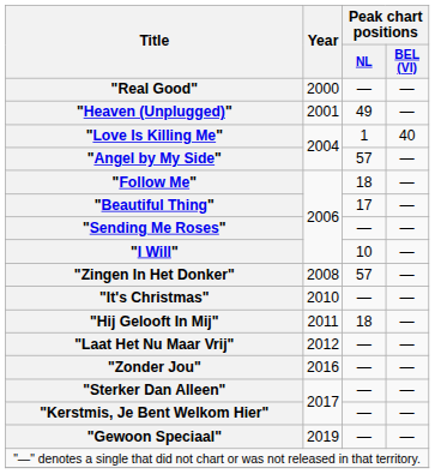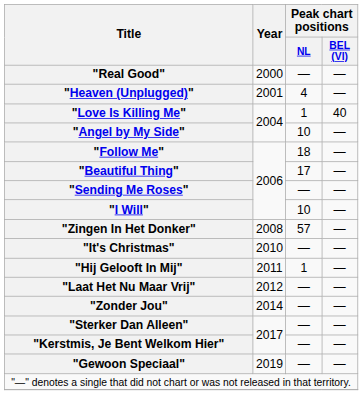 <table class="wikitable plainrowheaders" style="text-align:center;">
 <tr>
 <th scope="col" rowspan="2" style="width:20em;">Title</th>
 <th scope="col" rowspan="2">Year</th>
 <th scope="col" colspan="3">Peak chart positions</th>
 </tr>
 <tr>
 <th scope="col" style="width:3em;font-size:85%;"><a href='#'>NL</a></th>
 <th scope="col" style="width:3em;font-size:85%;"><a href='#'>BEL<br>(Vl)</a></th>
 </tr>
 <tr>
 <th scope="row">"Real Good"</th>
 <td>2000</td>
 <td>—</td>
 <td>—</td>
 </tr>
 <tr>
 <th scope="row">"<a href='#'>Heaven (Unplugged)</a>"</th>
 <td>2001</td>
-<td>49</td>
+<td>4</td>
 <td>—</td>
 </tr>
 <tr>
 <th scope="row">"<a href='#'>Love Is Killing Me</a>"</th>
 <td rowspan="2">2004</td>
 <td>1</td>
 <td>40</td>
 </tr>
 <tr>
 <th scope="row">"<a href='#'>Angel by My Side</a>"</th>
-<td>57</td>
+<td>10</td>
 <td>—</td>
 </tr>
 <tr>
 <th scope="row">"<a href='#'>Follow Me</a>"</th>
 <td rowspan="4">2006</td>
 <td>18</td>
 <td>—</td>
 </tr>
 <tr>
 <th scope="row">"<a href='#'>Beautiful Thing</a>"</th>
 <td>17</td>
 <td>—</td>
 </tr>
 <tr>
 <th scope="row">"<a href='#'>Sending Me Roses</a>"</th>
 <td>—</td>
 <td>—</td>
 </tr>
 <tr>
 <th scope="row">"<a href='#'>I Will</a>"</th>
 <td>10</td>
 <td>—</td>
 </tr>
 <tr>
 <th scope="row">"Zingen In Het Donker"</th>
 <td>2008</td>
 <td>57</td>
 <td>—</td>
 </tr>
 <tr>
 <th scope="row">"It's Christmas"</th>
 <td>2010</td>
 <td>—</td>
 <td>—</td>
 </tr>
 <tr>
 <th scope="row">"Hij Gelooft In Mij"</th>
 <td>2011</td>
-<td>18</td>
+<td>1</td>
 <td>—</td>
 </tr>
 <tr>
 <th scope="row">"Laat Het Nu Maar Vrij"</th>
 <td>2012</td>
 <td>—</td>
 <td>—</td>
 </tr>
 <tr>
 <th scope="row">"Zonder Jou"</th>
-<td>2016</td>
+<td>2014</td>
 <td>—</td>
 <td>—</td>
 </tr>
 <tr>
 <th scope="row">"Sterker Dan Alleen"</th>
 <td rowspan="2">2017</td>
 <td>—</td>
 <td>—</td>
 </tr>
 <tr>
 <th scope="row">"Kerstmis, Je Bent Welkom Hier"</th>
 <td>—</td>
 <td>—</td>
 </tr>
 <tr>
 <th scope="row">"Gewoon Speciaal"</th>
 <td>2019</td>
 <td>—</td>
 <td>—</td>
 </tr>
 <tr>
 <td colspan="17" style="font-size:85%">"—" denotes a single that did not chart or was not released in that territory.</td>
 </tr>
 <tr>
 </tr>
 </table>
